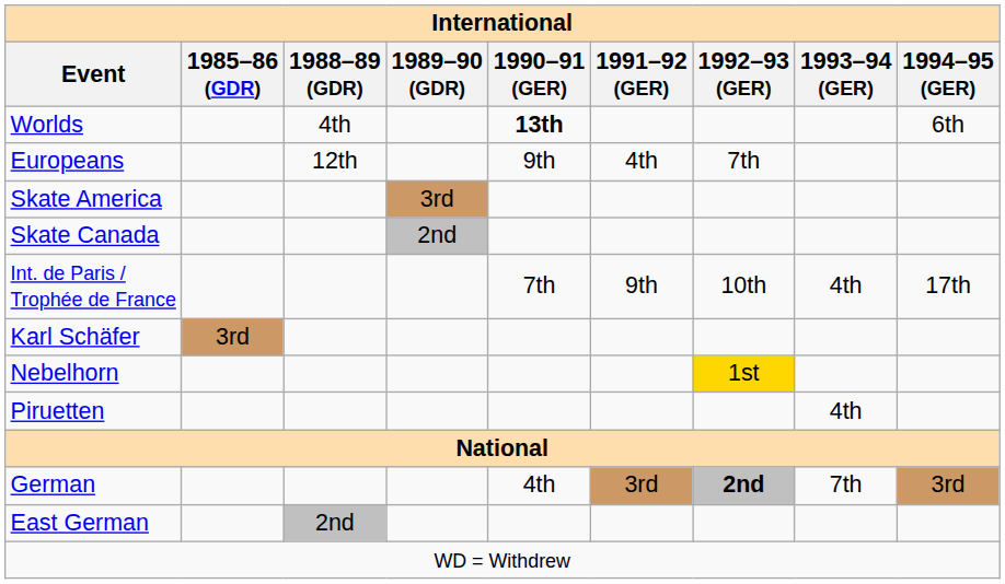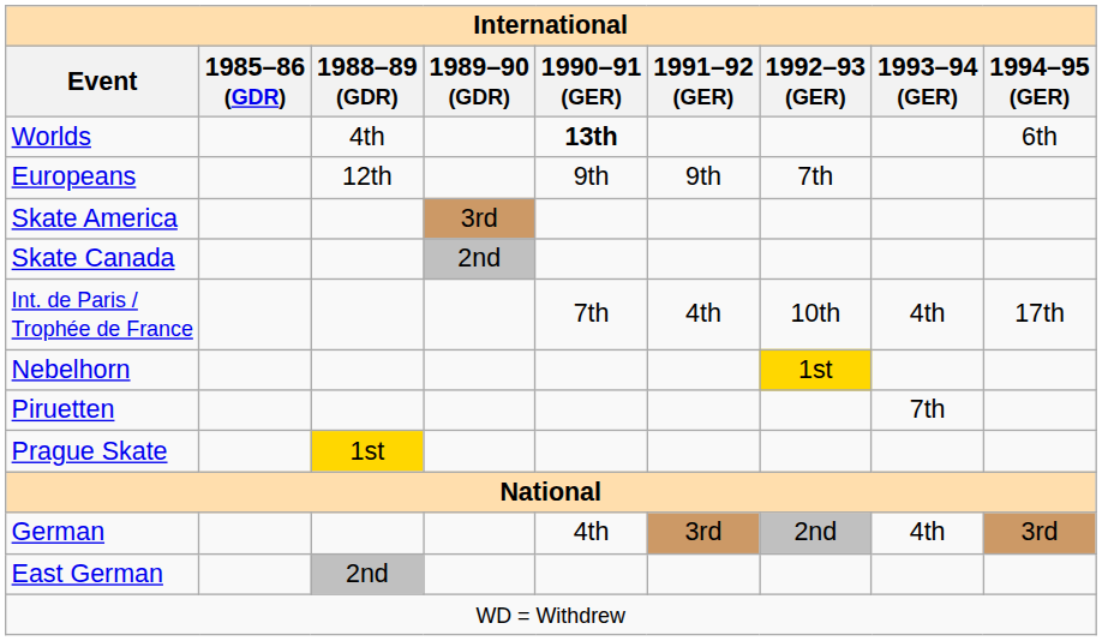 <table class="wikitable" style="text-align:center">
 <tr>
 <th style="background-color: #ffdead; " colspan=9 align=center><strong>International</strong></th>
 </tr>
 <tr>
 <th>Event</th>
 <th>1985–86 <br> <small>(<a href='#'>GDR</a>)</small></th>
 <th>1988–89 <br> <small>(GDR)</small></th>
 <th>1989–90 <br> <small>(GDR)</small></th>
 <th>1990–91 <br> <small>(GER)</small></th>
 <th>1991–92 <br> <small>(GER)</small></th>
 <th>1992–93 <br> <small>(GER)</small></th>
 <th>1993–94 <br> <small>(GER)</small></th>
 <th>1994–95 <br> <small>(GER)</small></th>
 </tr>
 <tr>
 <td align=left><a href='#'>Worlds</a></td>
 <td></td>
 <td>4th</td>
 <td></td>
 <td><strong>13th</strong></td>
 <td></td>
 <td></td>
 <td></td>
 <td>6th</td>
 </tr>
 <tr>
 <td align=left><a href='#'>Europeans</a></td>
 <td></td>
 <td>12th</td>
 <td></td>
 <td>9th</td>
-<td>4th</td>
+<td>9th</td>
 <td>7th</td>
 <td></td>
 <td></td>
 </tr>
 <tr>
 <td align=left><a href='#'>Skate America</a></td>
 <td></td>
 <td></td>
 <td bgcolor=cc9966>3rd</td>
 <td></td>
 <td></td>
 <td></td>
 <td></td>
 <td></td>
 </tr>
 <tr>
 <td align=left><a href='#'>Skate Canada</a></td>
 <td></td>
 <td></td>
 <td bgcolor=silver>2nd</td>
 <td></td>
 <td></td>
 <td></td>
 <td></td>
 <td></td>
 </tr>
 <tr>
 <td align=left><small><a href='#'>Int. de Paris /<br>Trophée de France</a></small></td>
 <td></td>
 <td></td>
 <td></td>
 <td>7th</td>
-<td>9th</td>
+<td>4th</td>
 <td>10th</td>
 <td>4th</td>
 <td>17th</td>
-</tr>
-<tr>
-<td align=left><a href='#'>Karl Schäfer</a></td>
-<td bgcolor=cc9966>3rd</td>
-<td></td>
-<td></td>
-<td></td>
-<td></td>
-<td></td>
-<td></td>
-<td></td>
 </tr>
 <tr>
 <td align=left><a href='#'>Nebelhorn</a></td>
 <td></td>
 <td></td>
 <td></td>
 <td></td>
 <td></td>
 <td bgcolor=gold>1st</td>
 <td></td>
 <td></td>
 </tr>
 <tr>
 <td align=left><a href='#'>Piruetten</a></td>
 <td></td>
 <td></td>
 <td></td>
 <td></td>
 <td></td>
 <td></td>
-<td>4th</td>
+<td>7th</td>
+<td></td>
+</tr>
+<tr>
+<td align=left><a href='#'>Prague Skate</a></td>
+<td></td>
+<td bgcolor=gold>1st</td>
+<td></td>
+<td></td>
+<td></td>
+<td></td>
+<td></td>
 <td></td>
 </tr>
 <tr>
 <th style="background-color: #ffdead; " colspan=9 align=center><strong>National</strong></th>
 </tr>
 <tr>
 <td align=left><a href='#'>German</a></td>
 <td></td>
 <td></td>
 <td></td>
 <td>4th</td>
 <td bgcolor=cc9966>3rd</td>
-<td bgcolor=silver><strong>2nd</strong></td>
-<td>7th</td>
+<td bgcolor=silver>2nd</td>
+<td>4th</td>
 <td bgcolor=cc9966>3rd</td>
 </tr>
 <tr>
 <td align=left><a href='#'>East German</a></td>
 <td></td>
 <td bgcolor=silver>2nd</td>
 <td></td>
 <td></td>
 <td></td>
 <td></td>
 <td></td>
 <td></td>
 </tr>
 <tr>
 <td colspan=9 align=center><small> WD = Withdrew </small></td>
 </tr>
 </table>
